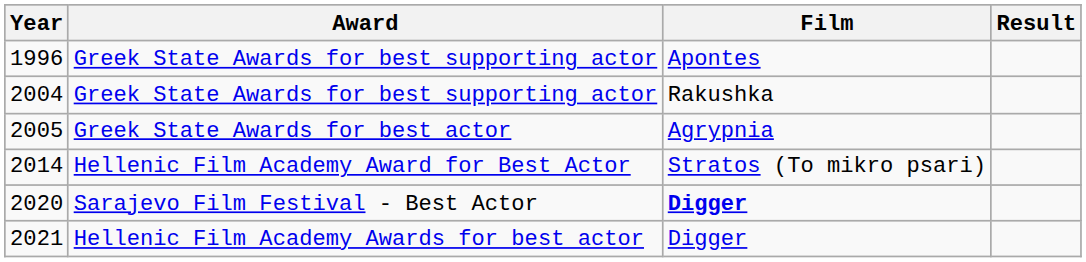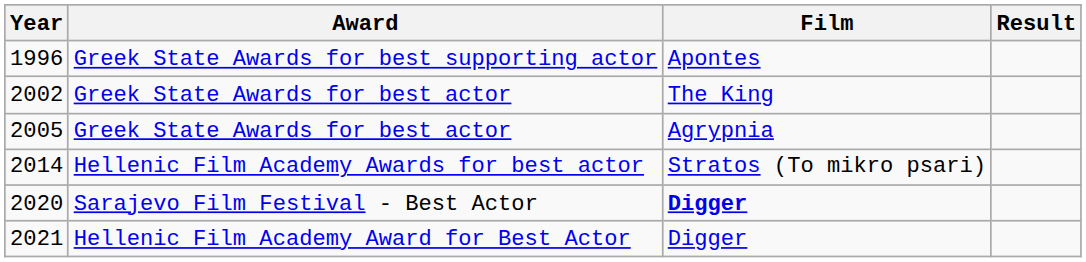 <table class="wikitable sortable">
 <tr>
 <th>Year</th>
 <th>Award</th>
 <th>Film</th>
 <th>Result</th>
 </tr>
 <tr>
 <td>1996</td>
 <td><a href='#'>Greek State Awards for best supporting actor</a></td>
 <td><a href='#'>Apontes</a></td>
 <td></td>
 </tr>
 <tr>
-<td>2004</td>
-<td><a href='#'>Greek State Awards for best supporting actor</a></td>
-<td>Rakushka</td>
+<td>2002</td>
+<td><a href='#'>Greek State Awards for best actor</a></td>
+<td><a href='#'>The King</a></td>
 <td></td>
 </tr>
 <tr>
 <td>2005</td>
 <td><a href='#'>Greek State Awards for best actor</a></td>
 <td><a href='#'>Agrypnia</a></td>
 <td></td>
 </tr>
 <tr>
 <td>2014</td>
-<td><a href='#'>Hellenic Film Academy Award for Best Actor</a></td>
+<td><a href='#'>Hellenic Film Academy Awards for best actor</a></td>
 <td><a href='#'>Stratos</a> (To mikro psari)</td>
 <td></td>
 </tr>
 <tr>
 <td>2020</td>
 <td><a href='#'>Sarajevo Film Festival</a> - Best Actor</td>
 <td><strong><a href='#'>Digger</a></strong></td>
 <td></td>
 </tr>
 <tr>
 <td>2021</td>
-<td><a href='#'>Hellenic Film Academy Awards for best actor</a></td>
+<td><a href='#'>Hellenic Film Academy Award for Best Actor</a></td>
 <td><a href='#'>Digger</a></td>
 <td></td>
 </tr>
 </table>
